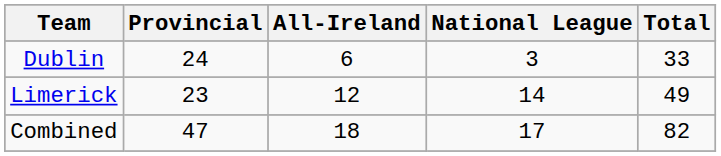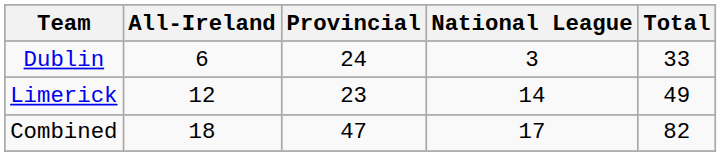 <table class="wikitable" style="text-align:center;">
 <tr>
 <th>Team</th>
+<th>All-Ireland</th>
 <th>Provincial</th>
-<th>All-Ireland</th>
 <th>National League</th>
 <th>Total</th>
 </tr>
 <tr |>
 <td><a href='#'>Dublin</a></td>
+<td>6</td>
 <td>24</td>
-<td>6</td>
 <td>3</td>
 <td>33</td>
 </tr>
 <tr>
 <td><a href='#'>Limerick</a></td>
+<td>12</td>
 <td>23</td>
-<td>12</td>
 <td>14</td>
 <td>49</td>
 </tr>
 <tr>
 <td>Combined</td>
+<td>18</td>
 <td>47</td>
-<td>18</td>
 <td>17</td>
 <td>82</td>
 </tr>
 </table>
